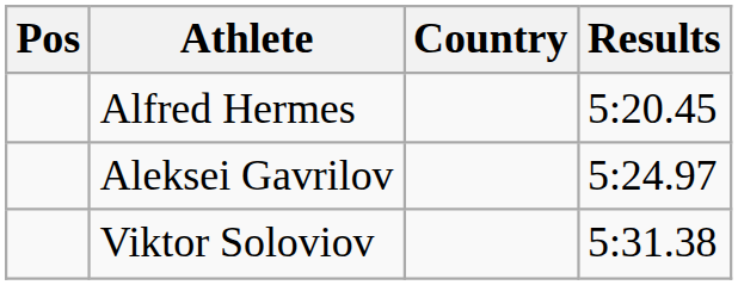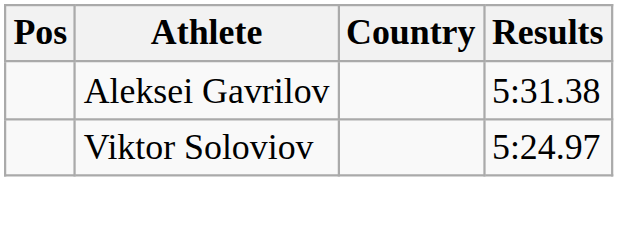 <table class="wikitable">
 <tr>
 <th>Pos</th>
 <th>Athlete</th>
 <th>Country</th>
 <th>Results</th>
 </tr>
 <tr>
 <td align="center"></td>
-<td>Alfred Hermes</td>
-<td></td>
-<td>5:20.45</td>
-</tr>
-<tr>
-<td align="center"></td>
 <td>Aleksei Gavrilov</td>
 <td></td>
-<td>5:24.97</td>
+<td>5:31.38</td>
 </tr>
 <tr>
 <td align="center"></td>
 <td>Viktor Soloviov</td>
 <td></td>
-<td>5:31.38</td>
+<td>5:24.97</td>
 </tr>
 </table>
